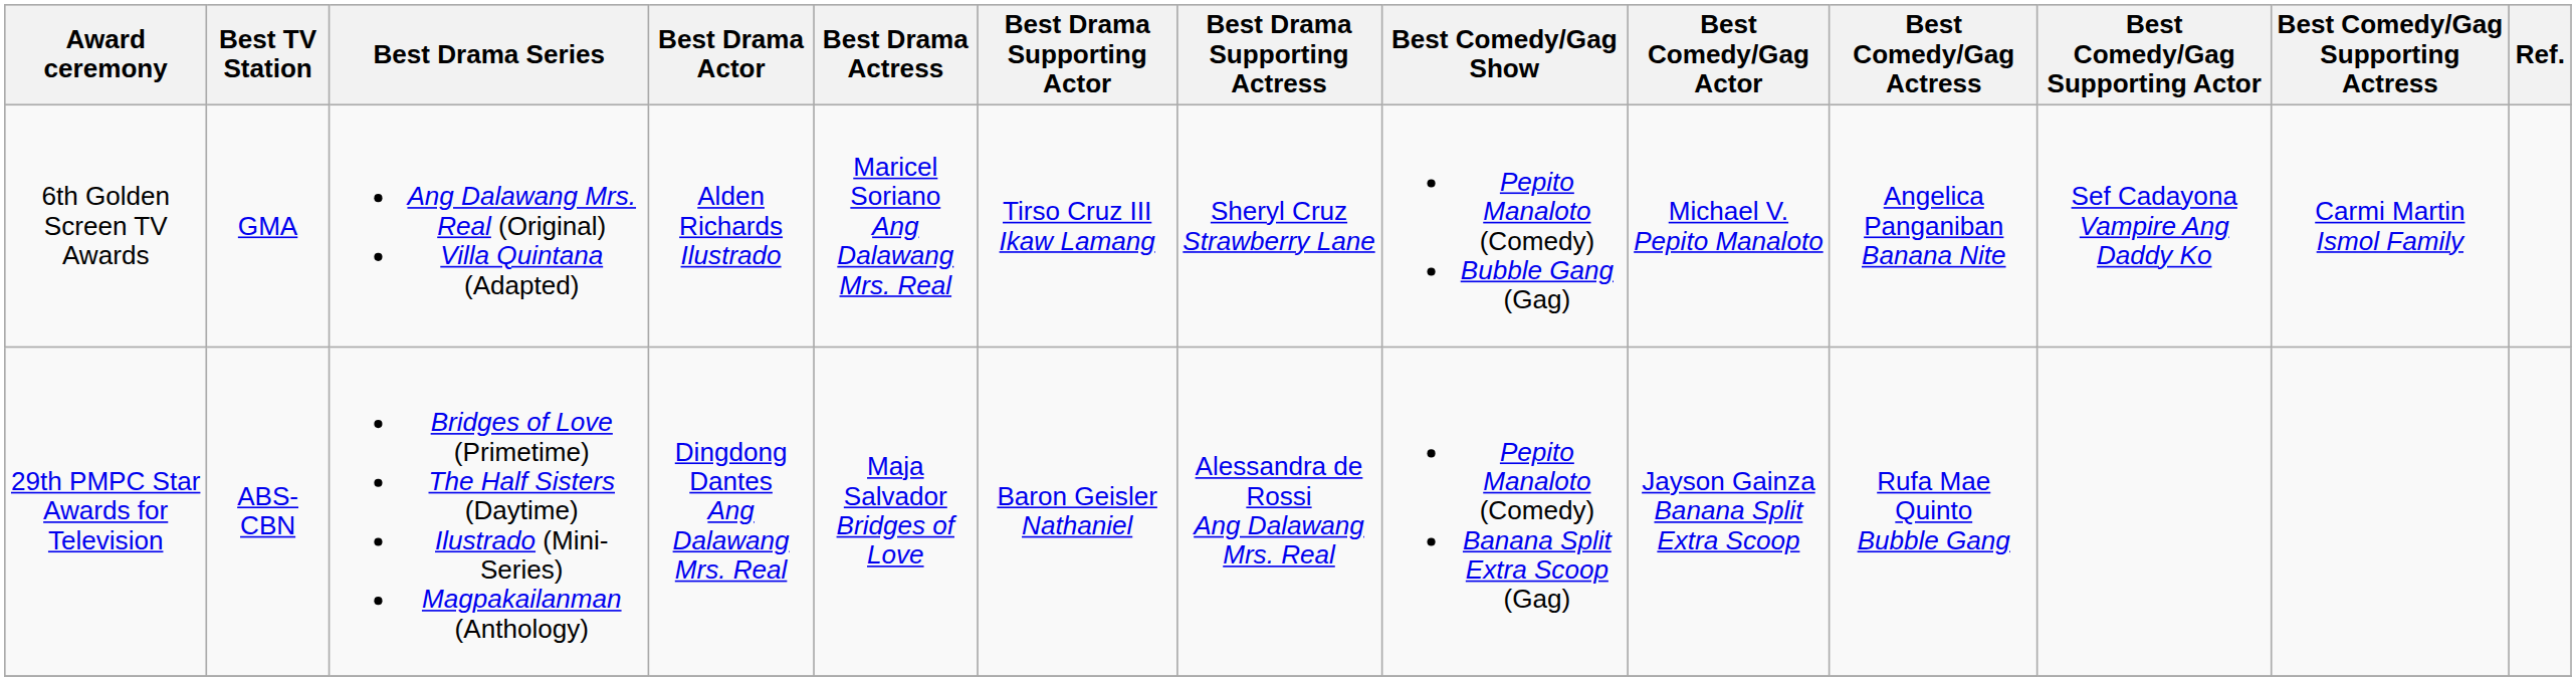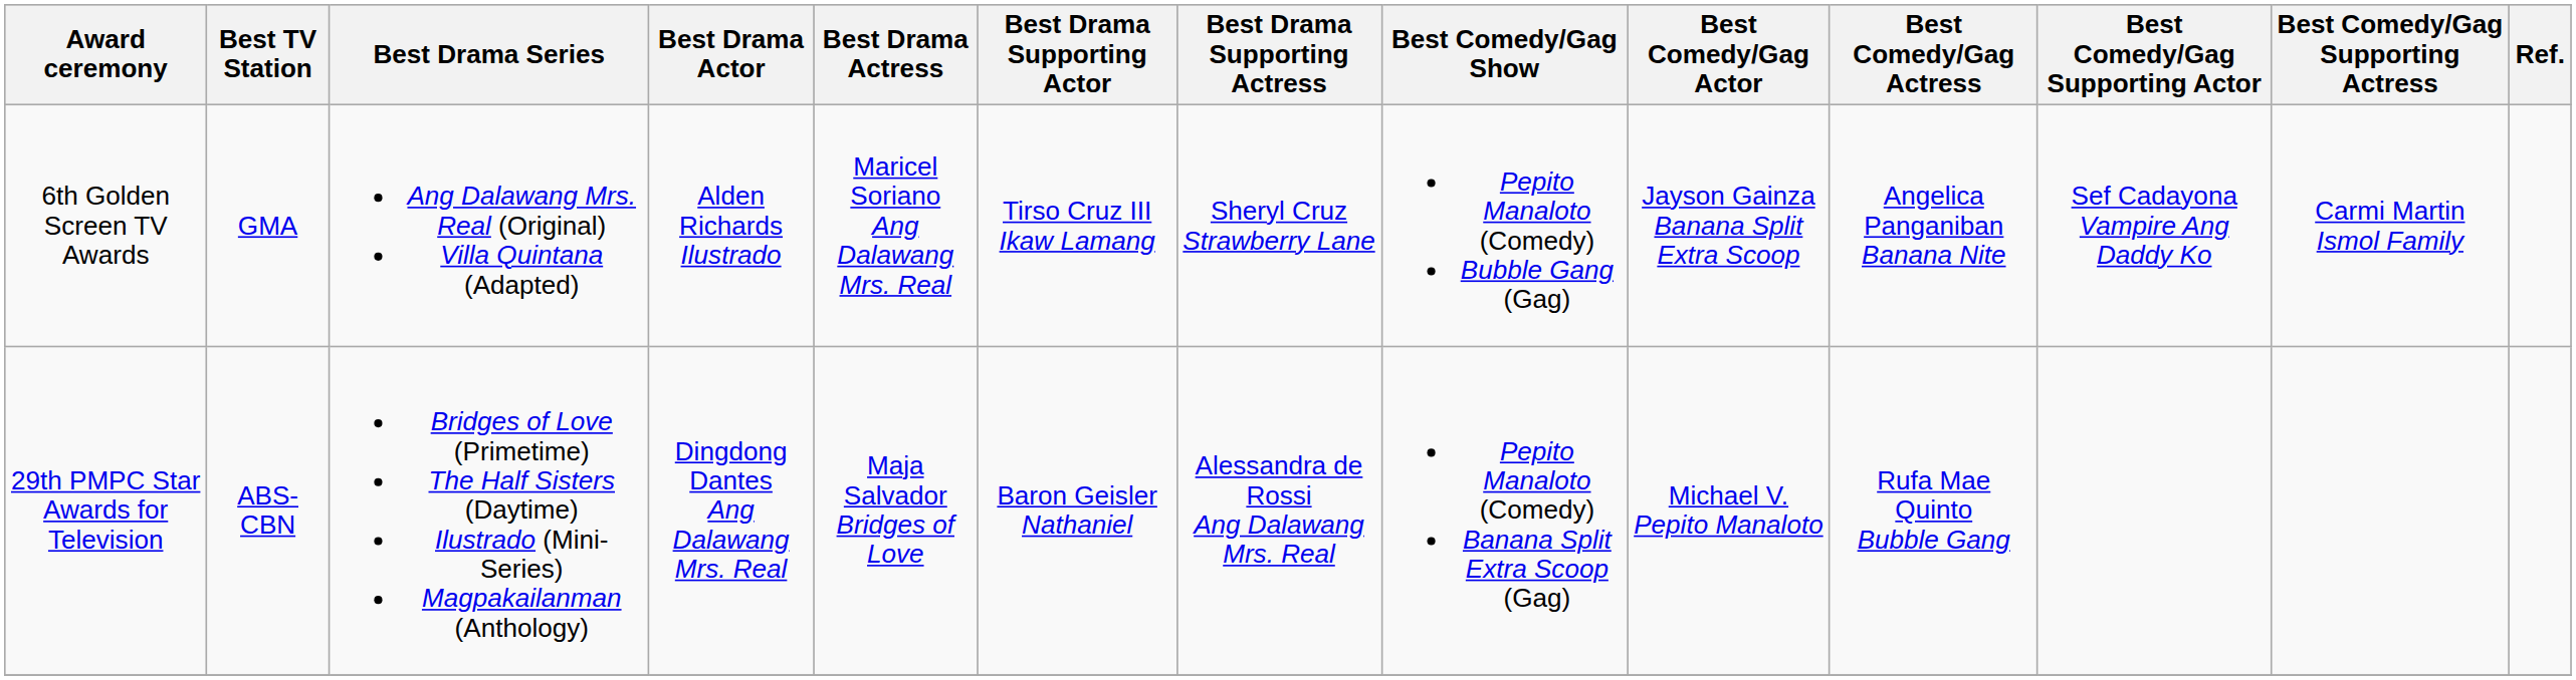 <table class="wikitable" style="text-align:center">
 <tr>
 <th>Award ceremony</th>
 <th>Best TV Station</th>
 <th>Best Drama Series</th>
 <th>Best Drama Actor</th>
 <th>Best Drama Actress</th>
 <th>Best Drama Supporting Actor</th>
 <th>Best Drama Supporting Actress</th>
 <th>Best Comedy/Gag Show</th>
 <th>Best Comedy/Gag Actor</th>
 <th>Best Comedy/Gag Actress</th>
 <th>Best Comedy/Gag Supporting Actor</th>
 <th>Best Comedy/Gag Supporting Actress</th>
 <th>Ref.</th>
 </tr>
 <tr>
 <td>6th Golden Screen TV Awards</td>
 <td><a href='#'>GMA</a></td>
 <td><br><ul><li><em><a href='#'>Ang Dalawang Mrs. Real</a></em> (Original)</li><li><em><a href='#'>Villa Quintana</a></em> (Adapted)</li></ul></td>
 <td><a href='#'>Alden Richards</a> <br> <em><a href='#'>Ilustrado</a></em></td>
 <td><a href='#'>Maricel Soriano</a><br> <em><a href='#'>Ang Dalawang Mrs. Real</a></em></td>
 <td><a href='#'>Tirso Cruz III</a><br> <em><a href='#'>Ikaw Lamang</a></em></td>
 <td><a href='#'>Sheryl Cruz</a> <br> <em><a href='#'>Strawberry Lane</a></em></td>
 <td><br><ul><li><em><a href='#'>Pepito Manaloto</a></em> (Comedy)</li><li><em><a href='#'>Bubble Gang</a></em> (Gag)</li></ul></td>
-<td><a href='#'>Michael V.</a><br> <em><a href='#'>Pepito Manaloto</a></em></td>
+<td><a href='#'>Jayson Gainza</a> <br> <em><a href='#'>Banana Split Extra Scoop</a></em></td>
 <td><a href='#'>Angelica Panganiban</a><br> <em><a href='#'>Banana Nite</a></em></td>
 <td><a href='#'>Sef Cadayona</a><br> <em><a href='#'>Vampire Ang Daddy Ko</a></em></td>
 <td><a href='#'>Carmi Martin</a><br> <em><a href='#'>Ismol Family</a></em></td>
 <td></td>
 </tr>
 <tr>
 <td><a href='#'>29th PMPC Star Awards for Television</a></td>
 <td><a href='#'>ABS-CBN</a></td>
 <td><br><ul><li><em><a href='#'>Bridges of Love</a></em> (Primetime)</li><li><em><a href='#'>The Half Sisters</a></em> (Daytime)</li><li><em><a href='#'>Ilustrado</a></em> (Mini-Series)</li><li><em><a href='#'>Magpakailanman</a></em> (Anthology)</li></ul></td>
 <td><a href='#'>Dingdong Dantes</a><br> <em><a href='#'>Ang Dalawang Mrs. Real</a></em></td>
 <td><a href='#'>Maja Salvador</a> <br> <em><a href='#'>Bridges of Love</a></em></td>
 <td><a href='#'>Baron Geisler</a> <br> <em><a href='#'>Nathaniel</a></em></td>
 <td><a href='#'>Alessandra de Rossi</a><br> <em><a href='#'>Ang Dalawang Mrs. Real</a></em></td>
 <td><br><ul><li><em><a href='#'>Pepito Manaloto</a></em> (Comedy)</li><li><em><a href='#'>Banana Split Extra Scoop</a></em> (Gag)</li></ul></td>
-<td><a href='#'>Jayson Gainza</a> <br> <em><a href='#'>Banana Split Extra Scoop</a></em></td>
+<td><a href='#'>Michael V.</a><br> <em><a href='#'>Pepito Manaloto</a></em></td>
 <td><a href='#'>Rufa Mae Quinto</a> <br> <em><a href='#'>Bubble Gang</a></em></td>
 <td></td>
 <td></td>
 <td></td>
 </tr>
 <tr>
 </tr>
 </table>
